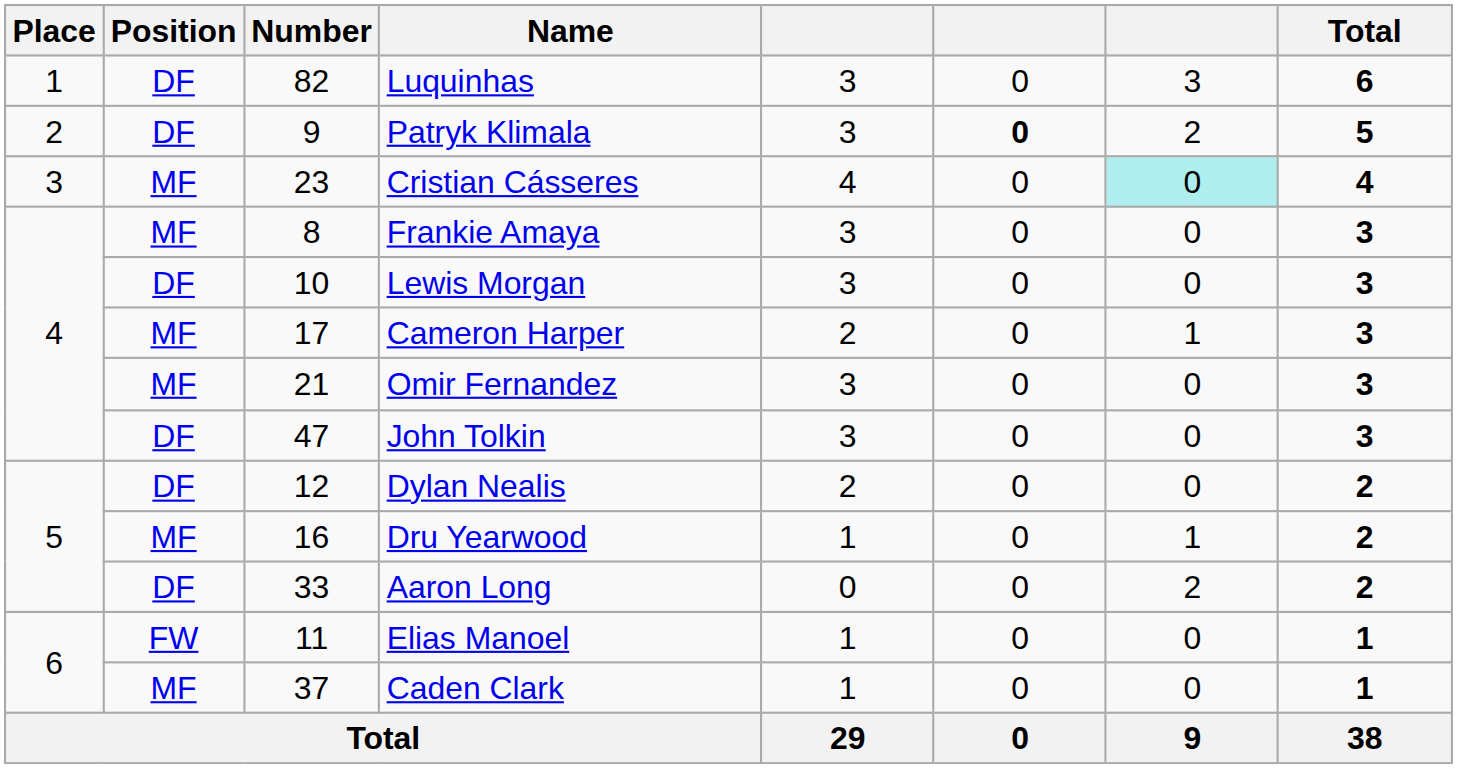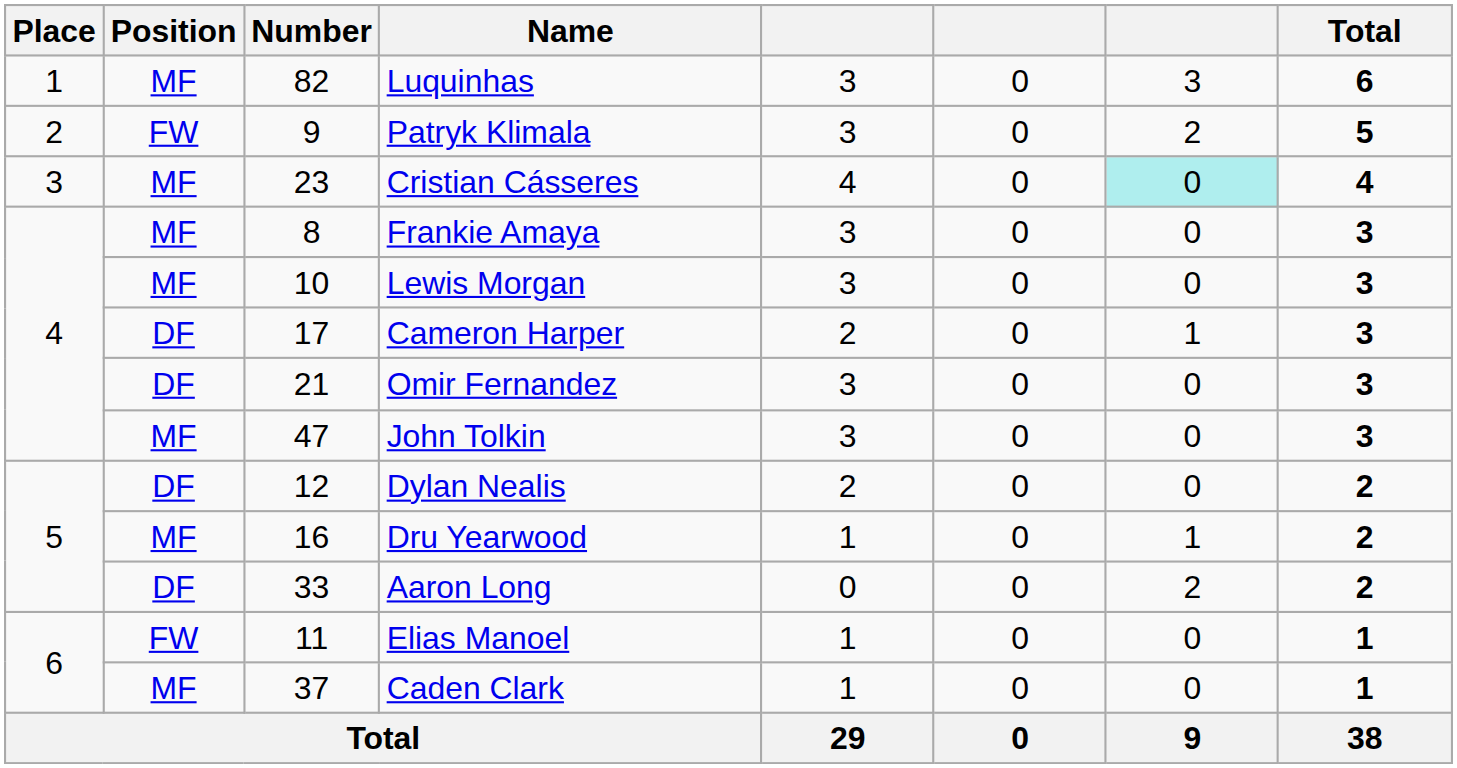 <table class="wikitable" style="font-size: 95%; text-align: center;">
 <tr>
 <th width=30>Place</th>
 <th width=30>Position</th>
 <th width=30>Number</th>
 <th width=175>Name</th>
 <th width=75></th>
 <th width=75></th>
 <th width=75></th>
 <th width=75>Total</th>
 </tr>
 <tr>
 <td>1</td>
-<td><a href='#'>DF</a></td>
+<td><a href='#'>MF</a></td>
 <td>82</td>
 <td align="left"> <a href='#'>Luquinhas</a></td>
 <td>3</td>
 <td>0</td>
 <td>3</td>
 <td><strong>6</strong></td>
 </tr>
 <tr>
 <td>2</td>
-<td><a href='#'>DF</a></td>
+<td><a href='#'>FW</a></td>
 <td>9</td>
 <td align="left"> <a href='#'>Patryk Klimala</a></td>
 <td>3</td>
-<td><strong>0</strong></td>
+<td>0</td>
 <td>2</td>
 <td><strong>5</strong></td>
 </tr>
 <tr>
 <td>3</td>
 <td><a href='#'>MF</a></td>
 <td>23</td>
 <td align="left"> <a href='#'>Cristian Cásseres</a></td>
 <td>4</td>
 <td>0</td>
 <td style="background: paleturquoise;">0</td>
 <td><strong>4</strong></td>
 </tr>
 <tr>
 <td rowspan="5">4</td>
 <td><a href='#'>MF</a></td>
 <td>8</td>
 <td align="left"> <a href='#'>Frankie Amaya</a></td>
 <td>3</td>
 <td>0</td>
 <td>0</td>
 <td><strong>3</strong></td>
 </tr>
 <tr>
-<td><a href='#'>DF</a></td>
+<td><a href='#'>MF</a></td>
 <td>10</td>
 <td align="left"> <a href='#'>Lewis Morgan</a></td>
 <td>3</td>
 <td>0</td>
 <td>0</td>
 <td><strong>3</strong></td>
 </tr>
 <tr>
-<td><a href='#'>MF</a></td>
+<td><a href='#'>DF</a></td>
 <td>17</td>
 <td align="left"> <a href='#'>Cameron Harper</a></td>
 <td>2</td>
 <td>0</td>
 <td>1</td>
 <td><strong>3</strong></td>
 </tr>
 <tr>
-<td><a href='#'>MF</a></td>
+<td><a href='#'>DF</a></td>
 <td>21</td>
 <td align="left"> <a href='#'>Omir Fernandez</a></td>
 <td>3</td>
 <td>0</td>
 <td>0</td>
 <td><strong>3</strong></td>
 </tr>
 <tr>
-<td><a href='#'>DF</a></td>
+<td><a href='#'>MF</a></td>
 <td>47</td>
 <td align="left"> <a href='#'>John Tolkin</a></td>
 <td>3</td>
 <td>0</td>
 <td>0</td>
 <td><strong>3</strong></td>
 </tr>
 <tr>
 <td rowspan="3">5</td>
 <td><a href='#'>DF</a></td>
 <td>12</td>
 <td align="left"> <a href='#'>Dylan Nealis</a></td>
 <td>2</td>
 <td>0</td>
 <td>0</td>
 <td><strong>2</strong></td>
 </tr>
 <tr>
 <td><a href='#'>MF</a></td>
 <td>16</td>
 <td align="left"> <a href='#'>Dru Yearwood</a></td>
 <td>1</td>
 <td>0</td>
 <td>1</td>
 <td><strong>2</strong></td>
 </tr>
 <tr>
 <td><a href='#'>DF</a></td>
 <td>33</td>
 <td align="left"> <a href='#'>Aaron Long</a></td>
 <td>0</td>
 <td>0</td>
 <td>2</td>
 <td><strong>2</strong></td>
 </tr>
 <tr>
 <td rowspan="2">6</td>
 <td><a href='#'>FW</a></td>
 <td>11</td>
 <td align="left"> <a href='#'>Elias Manoel</a></td>
 <td>1</td>
 <td>0</td>
 <td>0</td>
 <td><strong>1</strong></td>
 </tr>
 <tr>
 <td><a href='#'>MF</a></td>
 <td>37</td>
 <td align="left"> <a href='#'>Caden Clark</a></td>
 <td>1</td>
 <td>0</td>
 <td>0</td>
 <td><strong>1</strong></td>
 </tr>
 <tr>
 <th colspan="4">Total</th>
 <th>29</th>
 <th>0</th>
 <th>9</th>
 <th>38</th>
 </tr>
 </table>
